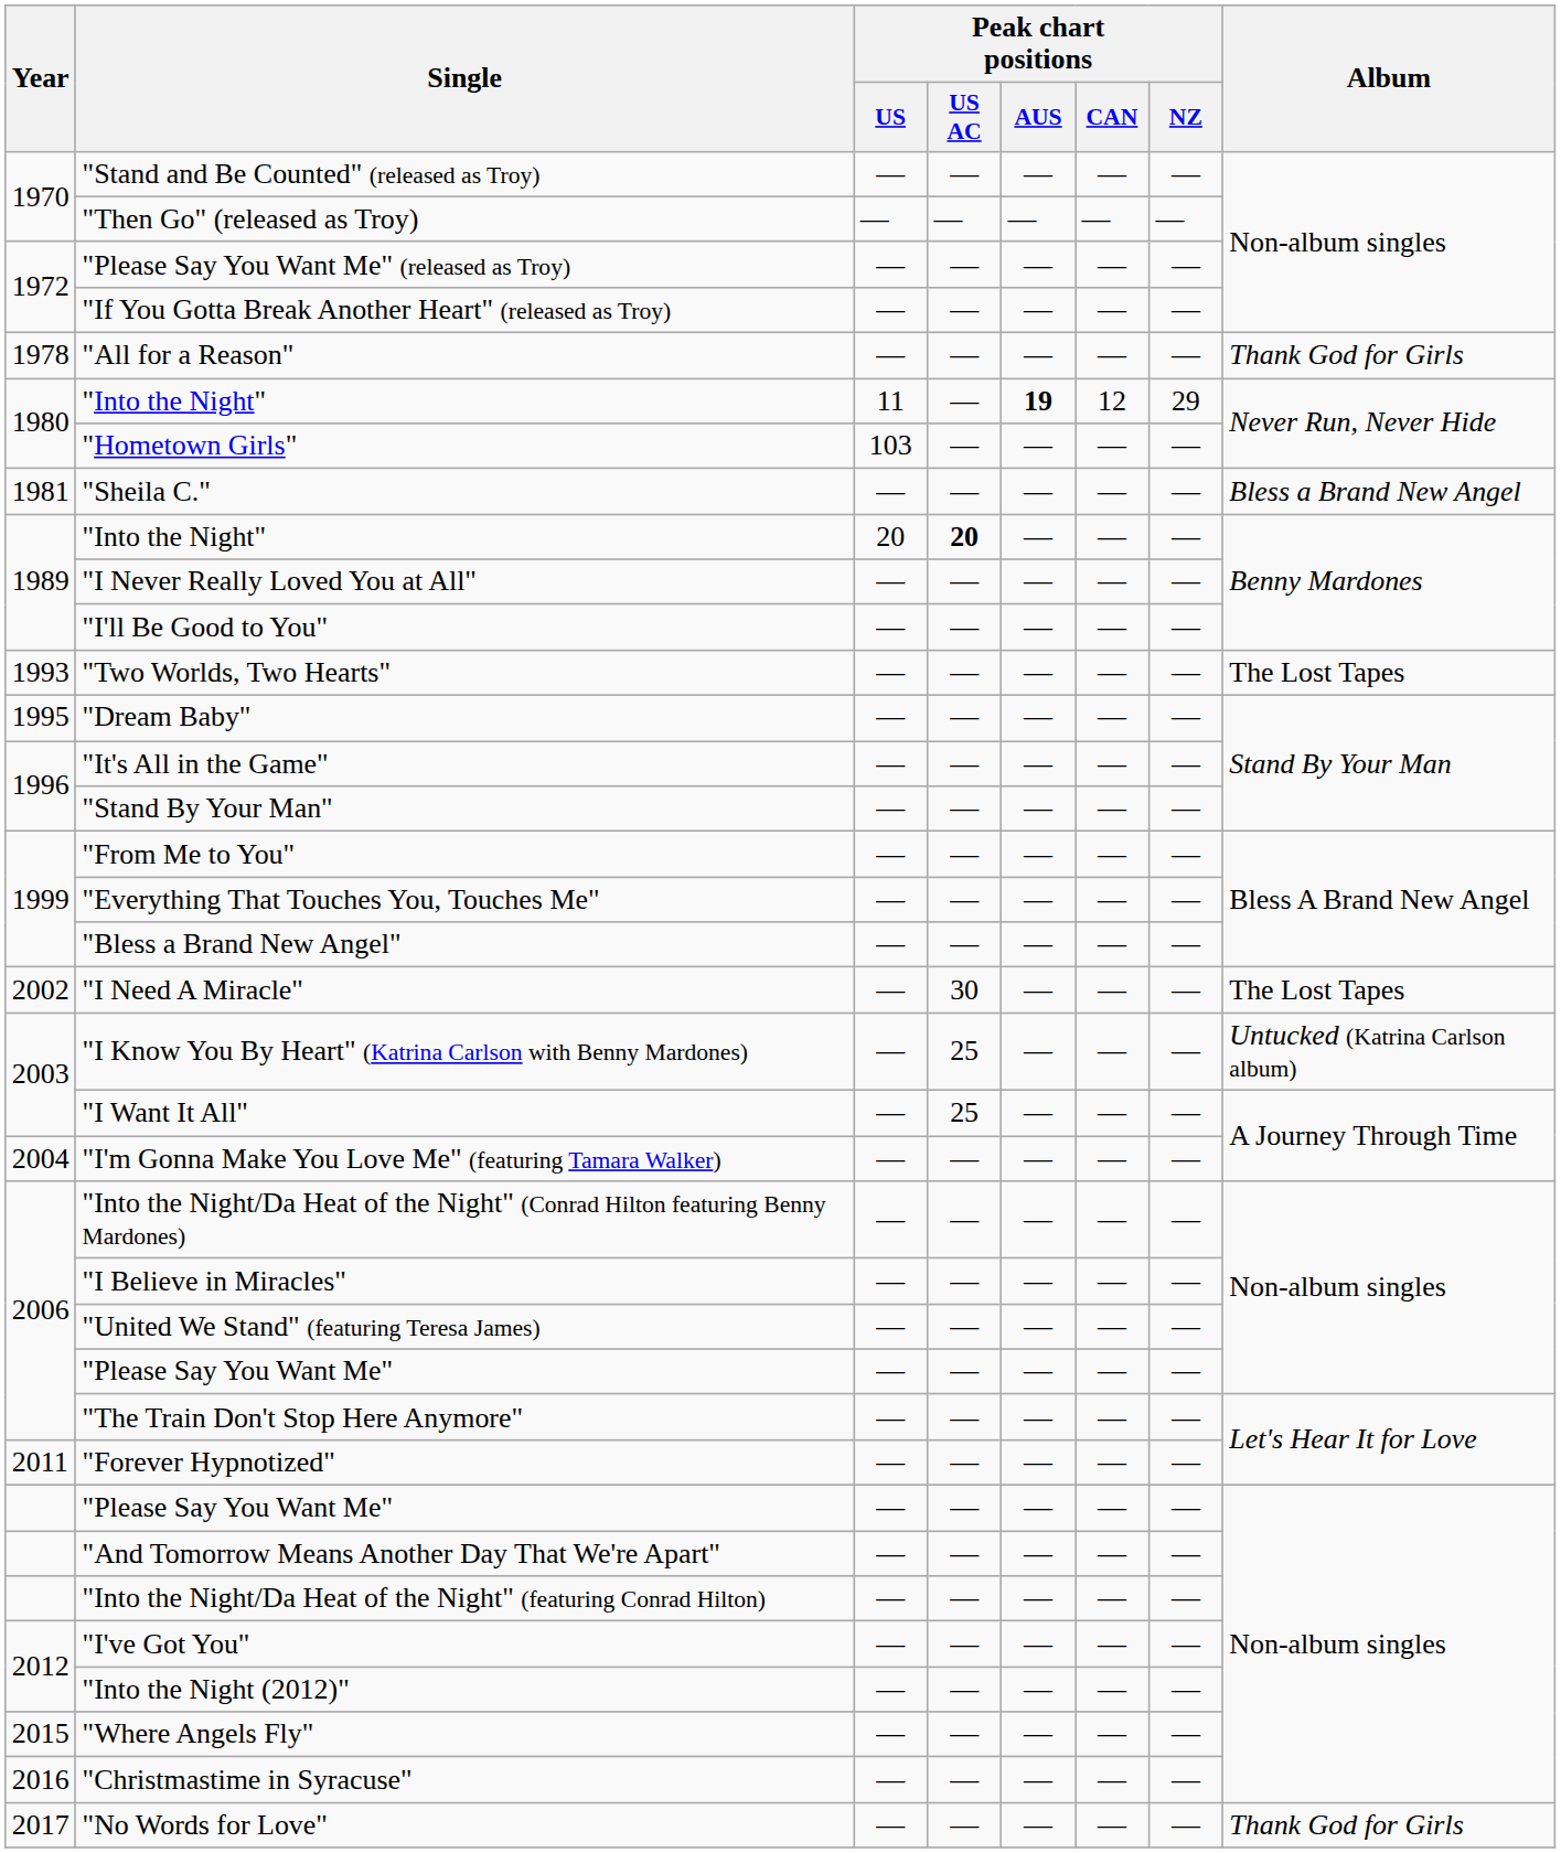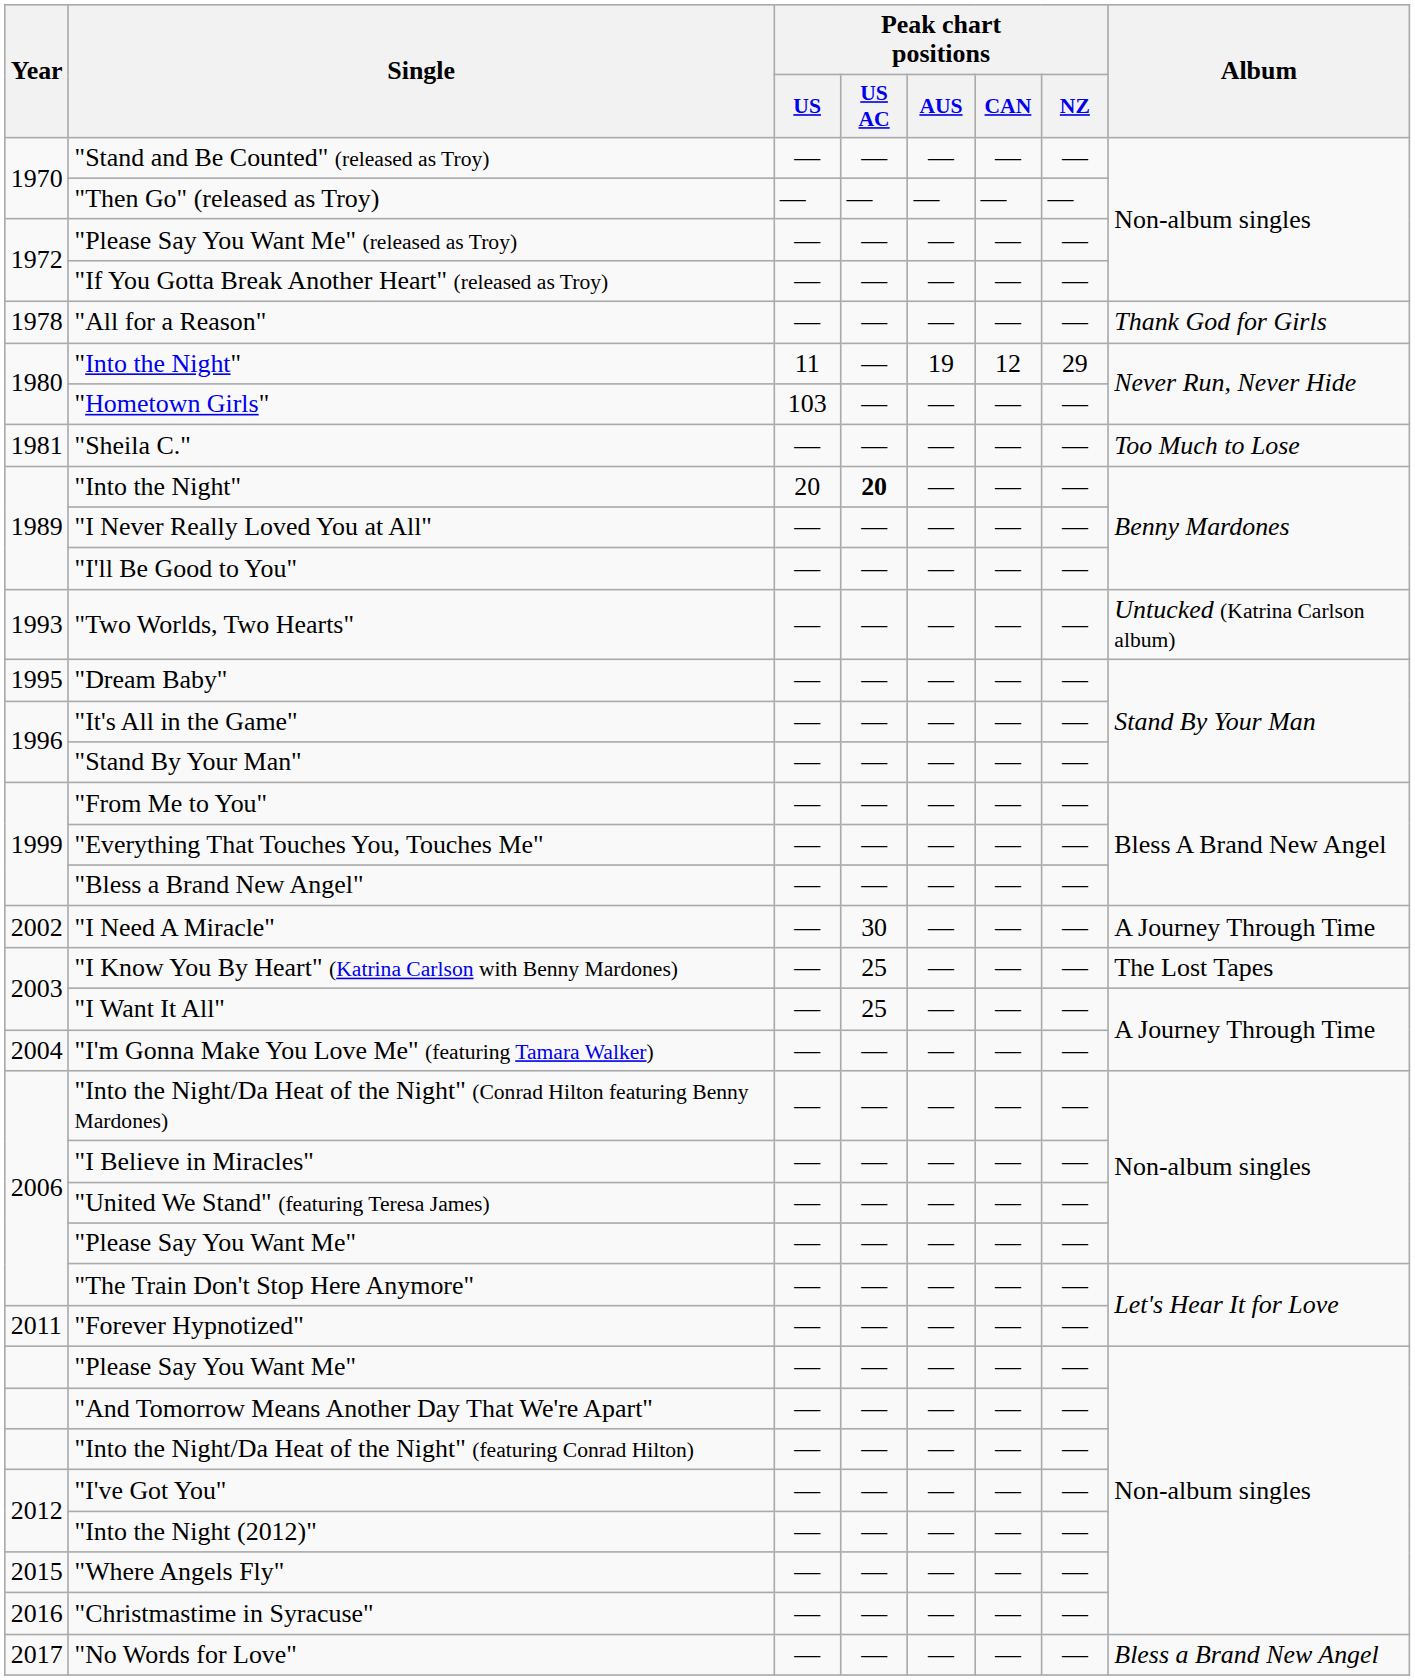 <table class="wikitable">
 <tr>
 <th rowspan="2">Year</th>
 <th rowspan="2">Single</th>
 <th colspan="5">Peak chart<br>positions</th>
 <th rowspan="2">Album</th>
 </tr>
 <tr style="font-size:smaller;">
 <th style="width:35px;"><a href='#'>US</a><br></th>
 <th style="width:35px;"><a href='#'>US<br>AC</a><br></th>
 <th style="width:35px;"><a href='#'>AUS</a></th>
 <th style="width:35px;"><a href='#'>CAN</a></th>
 <th style="width:35px;"><a href='#'>NZ</a></th>
 </tr>
 <tr>
 <td rowspan="2">1970</td>
 <td>"Stand and Be Counted" <small>(released as Troy)</small></td>
 <td style="text-align:center;">—</td>
 <td style="text-align:center;">—</td>
 <td style="text-align:center;">—</td>
 <td style="text-align:center;">—</td>
 <td style="text-align:center;">—</td>
 <td rowspan="4">Non-album singles</td>
 </tr>
 <tr>
 <td>"Then Go" (released as Troy)</td>
 <td>—</td>
 <td>—</td>
 <td>—</td>
 <td>—</td>
 <td>—</td>
 </tr>
 <tr>
 <td rowspan=2>1972</td>
 <td>"Please Say You Want Me" <small>(released as Troy)</small></td>
 <td style="text-align:center;">—</td>
 <td style="text-align:center;">—</td>
 <td style="text-align:center;">—</td>
 <td style="text-align:center;">—</td>
 <td style="text-align:center;">—</td>
 </tr>
 <tr>
 <td>"If You Gotta Break Another Heart" <small>(released as Troy)</small></td>
 <td style="text-align:center;">—</td>
 <td style="text-align:center;">—</td>
 <td style="text-align:center;">—</td>
 <td style="text-align:center;">—</td>
 <td style="text-align:center;">—</td>
 </tr>
 <tr>
 <td>1978</td>
 <td>"All for a Reason"</td>
 <td style="text-align:center;">—</td>
 <td style="text-align:center;">—</td>
 <td style="text-align:center;">—</td>
 <td style="text-align:center;">—</td>
 <td style="text-align:center;">—</td>
 <td><em>Thank God for Girls</em></td>
 </tr>
 <tr>
 <td rowspan=2>1980</td>
 <td>"<a href='#'>Into the Night</a>"</td>
 <td style="text-align:center;">11</td>
 <td style="text-align:center;">—</td>
-<td style="text-align:center;"><strong>19</strong></td>
+<td style="text-align:center;">19</td>
 <td style="text-align:center;">12</td>
 <td style="text-align:center;">29</td>
 <td rowspan=2><em>Never Run, Never Hide</em></td>
 </tr>
 <tr>
 <td>"<a href='#'>Hometown Girls</a>"</td>
 <td style="text-align:center;">103</td>
 <td style="text-align:center;">—</td>
 <td style="text-align:center;">—</td>
 <td style="text-align:center;">—</td>
 <td style="text-align:center;">—</td>
 </tr>
 <tr>
 <td>1981</td>
 <td>"Sheila C."</td>
 <td style="text-align:center;">—</td>
 <td style="text-align:center;">—</td>
 <td style="text-align:center;">—</td>
 <td style="text-align:center;">—</td>
 <td style="text-align:center;">—</td>
-<td><em>Bless a Brand New Angel</em></td>
+<td><em>Too Much to Lose</em></td>
 </tr>
 <tr>
 <td rowspan=3>1989</td>
 <td>"Into the Night"</td>
 <td style="text-align:center;">20</td>
 <td style="text-align:center;"><strong>20</strong></td>
 <td style="text-align:center;">—</td>
 <td style="text-align:center;">—</td>
 <td style="text-align:center;">—</td>
 <td rowspan=3><em>Benny Mardones</em></td>
 </tr>
 <tr>
 <td>"I Never Really Loved You at All"</td>
 <td style="text-align:center;">—</td>
 <td style="text-align:center;">—</td>
 <td style="text-align:center;">—</td>
 <td style="text-align:center;">—</td>
 <td style="text-align:center;">—</td>
 </tr>
 <tr>
 <td>"I'll Be Good to You"</td>
 <td style="text-align:center;">—</td>
 <td style="text-align:center;">—</td>
 <td style="text-align:center;">—</td>
 <td style="text-align:center;">—</td>
 <td style="text-align:center;">—</td>
 </tr>
 <tr>
 <td>1993</td>
 <td>"Two Worlds, Two Hearts"</td>
 <td style="text-align:center;">—</td>
 <td style="text-align:center;">—</td>
 <td style="text-align:center;">—</td>
 <td style="text-align:center;">—</td>
 <td style="text-align:center;">—</td>
-<td>The Lost Tapes</td>
+<td><em>Untucked</em> <small>(Katrina Carlson album)</small></td>
 </tr>
 <tr>
 <td>1995</td>
 <td>"Dream Baby"</td>
 <td style="text-align:center;">—</td>
 <td style="text-align:center;">—</td>
 <td style="text-align:center;">—</td>
 <td style="text-align:center;">—</td>
 <td style="text-align:center;">—</td>
 <td rowspan="3"><em>Stand By Your Man</em></td>
 </tr>
 <tr>
 <td rowspan=2>1996</td>
 <td>"It's All in the Game"</td>
 <td style="text-align:center;">—</td>
 <td style="text-align:center;">—</td>
 <td style="text-align:center;">—</td>
 <td style="text-align:center;">—</td>
 <td style="text-align:center;">—</td>
 </tr>
 <tr>
 <td>"Stand By Your Man"</td>
 <td style="text-align:center;">—</td>
 <td style="text-align:center;">—</td>
 <td style="text-align:center;">—</td>
 <td style="text-align:center;">—</td>
 <td style="text-align:center;">—</td>
 </tr>
 <tr>
 <td rowspan="3">1999</td>
 <td>"From Me to You"</td>
 <td style="text-align:center;">—</td>
 <td style="text-align:center;">—</td>
 <td style="text-align:center;">—</td>
 <td style="text-align:center;">—</td>
 <td style="text-align:center;">—</td>
 <td rowspan="3">Bless A Brand New Angel</td>
 </tr>
 <tr>
 <td>"Everything That Touches You, Touches Me"</td>
 <td style="text-align:center;">—</td>
 <td style="text-align:center;">—</td>
 <td style="text-align:center;">—</td>
 <td style="text-align:center;">—</td>
 <td style="text-align:center;">—</td>
 </tr>
 <tr>
 <td>"Bless a Brand New Angel"</td>
 <td style="text-align:center;">—</td>
 <td style="text-align:center;">—</td>
 <td style="text-align:center;">—</td>
 <td style="text-align:center;">—</td>
 <td style="text-align:center;">—</td>
 </tr>
 <tr>
 <td>2002</td>
 <td>"I Need A Miracle"</td>
 <td style="text-align:center;">—</td>
 <td style="text-align:center;">30</td>
 <td style="text-align:center;">—</td>
 <td style="text-align:center;">—</td>
 <td style="text-align:center;">—</td>
-<td>The Lost Tapes</td>
+<td>A Journey Through Time</td>
 </tr>
 <tr>
 <td rowspan="2">2003</td>
 <td>"I Know You By Heart" <small>(<a href='#'>Katrina Carlson</a> with Benny Mardones)</small></td>
 <td style="text-align:center;">—</td>
 <td style="text-align:center;">25</td>
 <td style="text-align:center;">—</td>
 <td style="text-align:center;">—</td>
 <td style="text-align:center;">—</td>
-<td><em>Untucked</em> <small>(Katrina Carlson album)</small></td>
+<td>The Lost Tapes</td>
 </tr>
 <tr>
 <td>"I Want It All"</td>
 <td style="text-align:center;">—</td>
 <td style="text-align:center;">25</td>
 <td style="text-align:center;">—</td>
 <td style="text-align:center;">—</td>
 <td style="text-align:center;">—</td>
 <td rowspan="2">A Journey Through Time</td>
 </tr>
 <tr>
 <td>2004</td>
 <td>"I'm Gonna Make You Love Me" <small>(featuring <a href='#'>Tamara Walker</a>)</small></td>
 <td style="text-align:center;">—</td>
 <td style="text-align:center;">—</td>
 <td style="text-align:center;">—</td>
 <td style="text-align:center;">—</td>
 <td style="text-align:center;">—</td>
 </tr>
 <tr>
 <td rowspan="5">2006</td>
 <td>"Into the Night/Da Heat of the Night" <small>(Conrad Hilton featuring Benny Mardones)</small></td>
 <td style="text-align:center;">—</td>
 <td style="text-align:center;">—</td>
 <td style="text-align:center;">—</td>
 <td style="text-align:center;">—</td>
 <td style="text-align:center;">—</td>
 <td rowspan="4">Non-album singles</td>
 </tr>
 <tr>
 <td>"I Believe in Miracles"</td>
 <td style="text-align:center;">—</td>
 <td style="text-align:center;">—</td>
 <td style="text-align:center;">—</td>
 <td style="text-align:center;">—</td>
 <td style="text-align:center;">—</td>
 </tr>
 <tr>
 <td>"United We Stand" <small>(featuring Teresa James)</small></td>
 <td style="text-align:center;">—</td>
 <td style="text-align:center;">—</td>
 <td style="text-align:center;">—</td>
 <td style="text-align:center;">—</td>
 <td style="text-align:center;">—</td>
 </tr>
 <tr>
 <td>"Please Say You Want Me"</td>
 <td style="text-align:center;">—</td>
 <td style="text-align:center;">—</td>
 <td style="text-align:center;">—</td>
 <td style="text-align:center;">—</td>
 <td style="text-align:center;">—</td>
 </tr>
 <tr>
 <td>"The Train Don't Stop Here Anymore"</td>
 <td style="text-align:center;">—</td>
 <td style="text-align:center;">—</td>
 <td style="text-align:center;">—</td>
 <td style="text-align:center;">—</td>
 <td style="text-align:center;">—</td>
 <td rowspan="2"><em>Let's Hear It for Love</em></td>
 </tr>
 <tr>
 <td>2011</td>
 <td>"Forever Hypnotized"</td>
 <td style="text-align:center;">—</td>
 <td style="text-align:center;">—</td>
 <td style="text-align:center;">—</td>
 <td style="text-align:center;">—</td>
 <td style="text-align:center;">—</td>
 </tr>
 <tr>
 <td></td>
 <td>"Please Say You Want Me"</td>
 <td style="text-align:center;">—</td>
 <td style="text-align:center;">—</td>
 <td style="text-align:center;">—</td>
 <td style="text-align:center;">—</td>
 <td style="text-align:center;">—</td>
 <td rowspan="7">Non-album singles</td>
 </tr>
 <tr>
 <td></td>
 <td>"And Tomorrow Means Another Day That We're Apart"</td>
 <td style="text-align:center;">—</td>
 <td style="text-align:center;">—</td>
 <td style="text-align:center;">—</td>
 <td style="text-align:center;">—</td>
 <td style="text-align:center;">—</td>
 </tr>
 <tr>
 <td></td>
 <td>"Into the Night/Da Heat of the Night" <small>(featuring Conrad Hilton)</small></td>
 <td style="text-align:center;">—</td>
 <td style="text-align:center;">—</td>
 <td style="text-align:center;">—</td>
 <td style="text-align:center;">—</td>
 <td style="text-align:center;">—</td>
 </tr>
 <tr>
 <td rowspan=2>2012</td>
 <td>"I've Got You"</td>
 <td style="text-align:center;">—</td>
 <td style="text-align:center;">—</td>
 <td style="text-align:center;">—</td>
 <td style="text-align:center;">—</td>
 <td style="text-align:center;">—</td>
 </tr>
 <tr>
 <td>"Into the Night (2012)"</td>
 <td style="text-align:center;">—</td>
 <td style="text-align:center;">—</td>
 <td style="text-align:center;">—</td>
 <td style="text-align:center;">—</td>
 <td style="text-align:center;">—</td>
 </tr>
 <tr>
 <td>2015</td>
 <td>"Where Angels Fly"</td>
 <td style="text-align:center;">—</td>
 <td style="text-align:center;">—</td>
 <td style="text-align:center;">—</td>
 <td style="text-align:center;">—</td>
 <td style="text-align:center;">—</td>
 </tr>
 <tr>
 <td>2016</td>
 <td>"Christmastime in Syracuse"</td>
 <td style="text-align:center;">—</td>
 <td style="text-align:center;">—</td>
 <td style="text-align:center;">—</td>
 <td style="text-align:center;">—</td>
 <td style="text-align:center;">—</td>
 </tr>
 <tr>
 <td>2017</td>
 <td>"No Words for Love"</td>
 <td style="text-align:center;">—</td>
 <td style="text-align:center;">—</td>
 <td style="text-align:center;">—</td>
 <td style="text-align:center;">—</td>
 <td style="text-align:center;">—</td>
-<td><em>Thank God for Girls</em></td>
+<td><em>Bless a Brand New Angel</em></td>
 </tr>
 </table>
